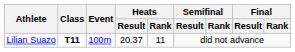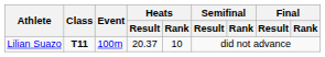 <table class=wikitable style="font-size:90%">
 <tr>
 <th rowspan="2">Athlete</th>
 <th rowspan="2">Class</th>
 <th rowspan="2">Event</th>
 <th colspan="2">Heats</th>
 <th colspan="2">Semifinal</th>
 <th colspan="2">Final</th>
 </tr>
 <tr>
 <th>Result</th>
 <th>Rank</th>
 <th>Result</th>
 <th>Rank</th>
 <th>Result</th>
 <th>Rank</th>
 </tr>
 <tr>
 <td><a href='#'>Lilian Suazo</a></td>
 <td style="text-align:center;"><strong>T11</strong></td>
 <td><a href='#'>100m</a></td>
 <td style="text-align:center;">20.37</td>
-<td style="text-align:center;">11</td>
+<td style="text-align:center;">10</td>
 <td style="text-align:center;" colspan="4">did not advance</td>
 </tr>
 </table>
